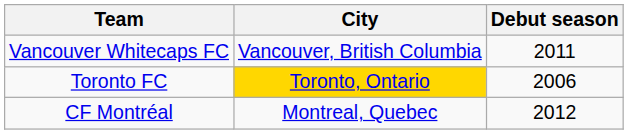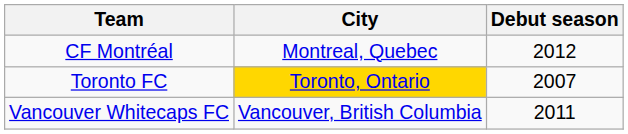 <table class="wikitable sortable" style="text-align: center;">
 <tr>
 <th>Team</th>
 <th>City</th>
 <th>Debut season</th>
 </tr>
 <tr>
+<td><a href='#'>CF Montréal</a></td>
+<td><a href='#'>Montreal, Quebec</a></td>
+<td>2012</td>
+</tr>
+<tr>
+<td><a href='#'>Toronto FC</a></td>
+<td style="background: gold;"><a href='#'>Toronto, Ontario</a></td>
+<td>2007</td>
+</tr>
+<tr>
 <td><a href='#'>Vancouver Whitecaps FC</a></td>
 <td><a href='#'>Vancouver, British Columbia</a></td>
 <td>2011</td>
 </tr>
-<tr>
-<td><a href='#'>Toronto FC</a></td>
-<td style="background: gold;"><a href='#'>Toronto, Ontario</a></td>
-<td>2006</td>
-</tr>
-<tr>
-<td><a href='#'>CF Montréal</a></td>
-<td><a href='#'>Montreal, Quebec</a></td>
-<td>2012</td>
-</tr>
 </table>
